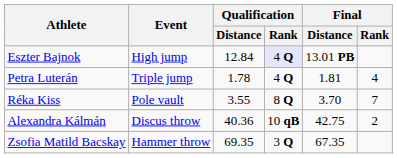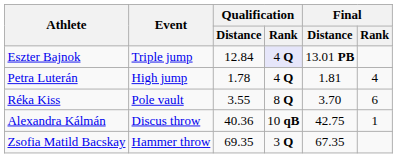 <table class=wikitable style="font-size:90%">
 <tr>
 <th rowspan=2>Athlete</th>
 <th rowspan=2>Event</th>
 <th colspan=2>Qualification</th>
 <th colspan=2>Final</th>
 </tr>
 <tr style="font-size:95%">
 <th>Distance</th>
 <th>Rank</th>
 <th>Distance</th>
 <th>Rank</th>
 </tr>
 <tr align=center>
 <td align=left><a href='#'>Eszter Bajnok</a></td>
-<td align=left><a href='#'>High jump</a></td>
+<td align=left><a href='#'>Triple jump</a></td>
 <td>12.84</td>
 <td style="background: lavender;">4 <strong>Q</strong></td>
 <td>13.01	<strong>PB</strong></td>
 <td></td>
 </tr>
 <tr align=center>
 <td align=left><a href='#'>Petra Luterán</a></td>
-<td align=left><a href='#'>Triple jump</a></td>
+<td align=left><a href='#'>High jump</a></td>
 <td>1.78</td>
 <td>4 <strong>Q</strong></td>
 <td>1.81</td>
 <td>4</td>
 </tr>
 <tr align=center>
 <td align=left><a href='#'>Réka Kiss</a></td>
 <td align=left><a href='#'>Pole vault</a></td>
 <td>3.55</td>
 <td>8 <strong>Q</strong></td>
 <td>3.70</td>
-<td>7</td>
+<td>6</td>
 </tr>
 <tr align=center>
 <td align=left><a href='#'>Alexandra Kálmán</a></td>
 <td align=left><a href='#'>Discus throw</a></td>
 <td>40.36</td>
 <td>10 <strong>qB</strong></td>
 <td>42.75</td>
-<td>2</td>
+<td>1</td>
 </tr>
 <tr align=center>
 <td align=left><a href='#'>Zsofia Matild Bacskay</a></td>
 <td align=left><a href='#'>Hammer throw</a></td>
 <td>69.35</td>
 <td>3 <strong>Q</strong></td>
 <td>67.35</td>
 <td></td>
 </tr>
 </table>
